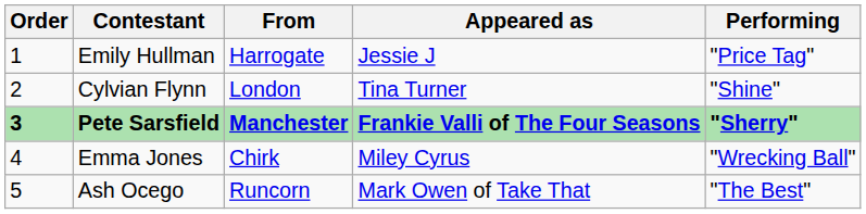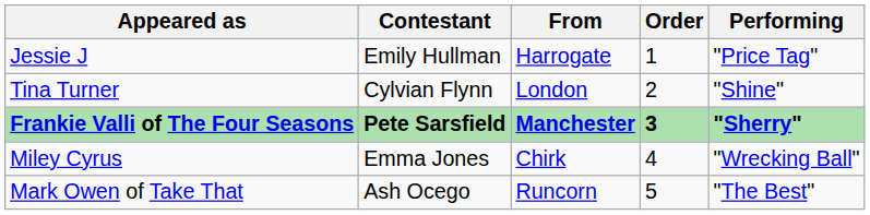 <table class="wikitable">
 <tr>
-<th>Order</th>
+<th>Appeared as</th>
 <th>Contestant</th>
 <th>From</th>
-<th>Appeared as</th>
+<th>Order</th>
 <th>Performing</th>
 </tr>
 <tr>
-<td>1</td>
+<td><a href='#'>Jessie J</a></td>
 <td>Emily Hullman</td>
 <td><a href='#'>Harrogate</a></td>
-<td><a href='#'>Jessie J</a></td>
+<td>1</td>
 <td>"<a href='#'>Price Tag</a>"</td>
 </tr>
 <tr>
-<td>2</td>
+<td><a href='#'>Tina Turner</a></td>
 <td>Cylvian Flynn</td>
 <td><a href='#'>London</a></td>
-<td><a href='#'>Tina Turner</a></td>
+<td>2</td>
 <td>"<a href='#'>Shine</a>"</td>
 </tr>
 <tr style="background:#ACE1AF;">
-<td><strong>3</strong></td>
+<td><strong><a href='#'>Frankie Valli</a> of <a href='#'>The Four Seasons</a></strong></td>
 <td><strong>Pete Sarsfield</strong></td>
 <td><strong><a href='#'>Manchester</a></strong></td>
-<td><strong><a href='#'>Frankie Valli</a> of <a href='#'>The Four Seasons</a></strong></td>
+<td><strong>3</strong></td>
 <td><strong>"<a href='#'>Sherry</a>"</strong></td>
 </tr>
 <tr>
-<td>4</td>
+<td><a href='#'>Miley Cyrus</a></td>
 <td>Emma Jones</td>
 <td><a href='#'>Chirk</a></td>
-<td><a href='#'>Miley Cyrus</a></td>
+<td>4</td>
 <td>"<a href='#'>Wrecking Ball</a>"</td>
 </tr>
 <tr>
-<td>5</td>
+<td><a href='#'>Mark Owen</a> of <a href='#'>Take That</a></td>
 <td>Ash Ocego</td>
 <td><a href='#'>Runcorn</a></td>
-<td><a href='#'>Mark Owen</a> of <a href='#'>Take That</a></td>
+<td>5</td>
 <td>"<a href='#'>The Best</a>"</td>
 </tr>
 </table>
